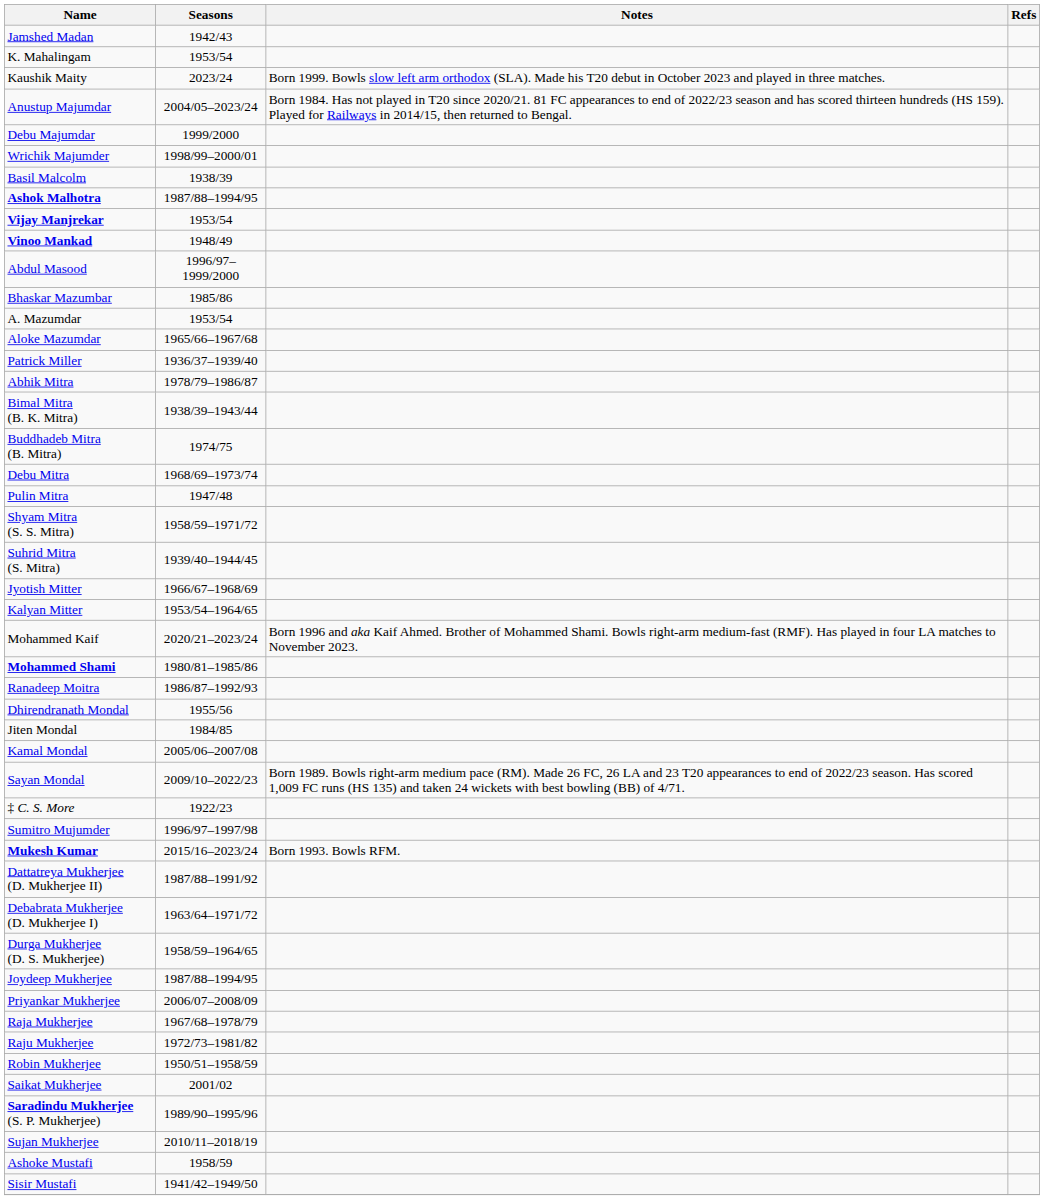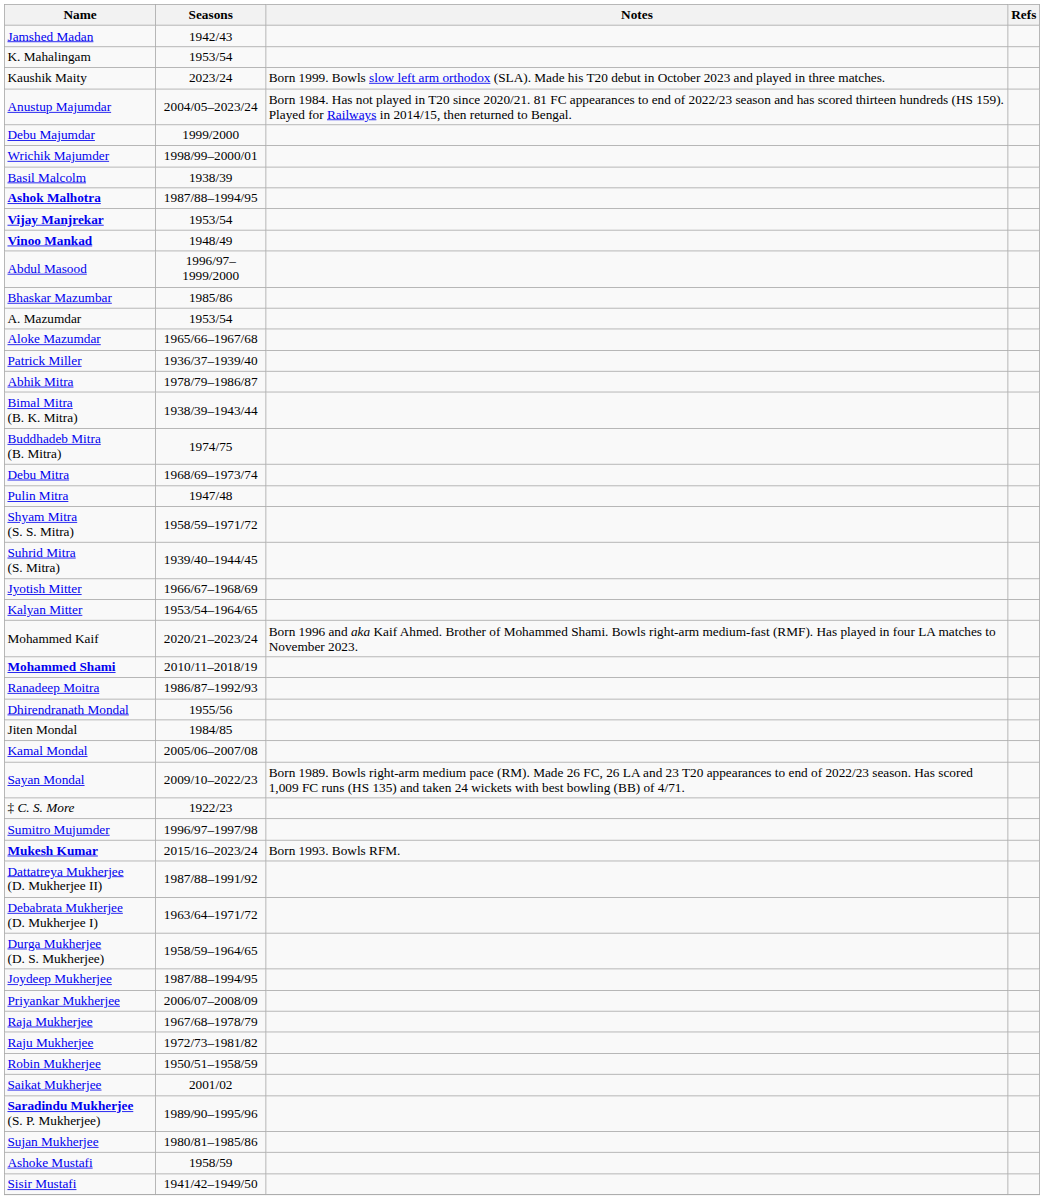 <table class="wikitable">
 <tr>
 <th style="width:175px">Name</th>
 <th style="width:125px">Seasons</th>
 <th>Notes</th>
 <th>Refs</th>
 </tr>
 <tr>
 <td><a href='#'>Jamshed Madan</a></td>
 <td align="center">1942/43</td>
 <td></td>
 <td></td>
 </tr>
 <tr>
 <td>K. Mahalingam</td>
 <td align="center">1953/54</td>
 <td></td>
 <td></td>
 </tr>
 <tr>
 <td>Kaushik Maity</td>
 <td align="center">2023/24</td>
 <td>Born 1999. Bowls <a href='#'>slow left arm orthodox</a> (SLA). Made his T20 debut in October 2023 and played in three matches.</td>
 <td></td>
 </tr>
 <tr>
 <td><a href='#'>Anustup Majumdar</a></td>
 <td align="center">2004/05–2023/24</td>
 <td>Born 1984. Has not played in T20 since 2020/21. 81 FC appearances to end of 2022/23 season and has scored thirteen hundreds (HS 159). Played for <a href='#'>Railways</a> in 2014/15, then returned to Bengal.</td>
 <td></td>
 </tr>
 <tr>
 <td><a href='#'>Debu Majumdar</a></td>
 <td align="center">1999/2000</td>
 <td></td>
 <td></td>
 </tr>
 <tr>
 <td><a href='#'>Wrichik Majumder</a></td>
 <td align="center">1998/99–2000/01</td>
 <td></td>
 <td></td>
 </tr>
 <tr>
 <td><a href='#'>Basil Malcolm</a></td>
 <td align="center">1938/39</td>
 <td></td>
 <td></td>
 </tr>
 <tr>
 <td><strong><a href='#'>Ashok Malhotra</a></strong></td>
 <td align="center">1987/88–1994/95</td>
 <td></td>
 <td></td>
 </tr>
 <tr>
 <td><strong><a href='#'>Vijay Manjrekar</a></strong></td>
 <td align="center">1953/54</td>
 <td></td>
 <td></td>
 </tr>
 <tr>
 <td><strong><a href='#'>Vinoo Mankad</a></strong></td>
 <td align="center">1948/49</td>
 <td></td>
 <td></td>
 </tr>
 <tr>
 <td><a href='#'>Abdul Masood</a></td>
 <td align="center">1996/97–1999/2000</td>
 <td></td>
 <td></td>
 </tr>
 <tr>
 <td><a href='#'>Bhaskar Mazumbar</a></td>
 <td align="center">1985/86</td>
 <td></td>
 <td></td>
 </tr>
 <tr>
 <td>A. Mazumdar</td>
 <td align="center">1953/54</td>
 <td></td>
 <td></td>
 </tr>
 <tr>
 <td><a href='#'>Aloke Mazumdar</a></td>
 <td align="center">1965/66–1967/68</td>
 <td></td>
 <td></td>
 </tr>
 <tr>
 <td><a href='#'>Patrick Miller</a></td>
 <td align="center">1936/37–1939/40</td>
 <td></td>
 <td></td>
 </tr>
 <tr>
 <td><a href='#'>Abhik Mitra</a></td>
 <td align="center">1978/79–1986/87</td>
 <td></td>
 <td></td>
 </tr>
 <tr>
 <td><a href='#'>Bimal Mitra</a><br>(B. K. Mitra)</td>
 <td align="center">1938/39–1943/44</td>
 <td></td>
 <td></td>
 </tr>
 <tr>
 <td><a href='#'>Buddhadeb Mitra</a><br>(B. Mitra)</td>
 <td align="center">1974/75</td>
 <td></td>
 <td></td>
 </tr>
 <tr>
 <td><a href='#'>Debu Mitra</a></td>
 <td align="center">1968/69–1973/74</td>
 <td></td>
 <td></td>
 </tr>
 <tr>
 <td><a href='#'>Pulin Mitra</a></td>
 <td align="center">1947/48</td>
 <td></td>
 <td></td>
 </tr>
 <tr>
 <td><a href='#'>Shyam Mitra</a><br>(S. S. Mitra)</td>
 <td align="center">1958/59–1971/72</td>
 <td></td>
 <td></td>
 </tr>
 <tr>
 <td><a href='#'>Suhrid Mitra</a><br>(S. Mitra)</td>
 <td align="center">1939/40–1944/45</td>
 <td></td>
 <td></td>
 </tr>
 <tr>
 <td><a href='#'>Jyotish Mitter</a></td>
 <td align="center">1966/67–1968/69</td>
 <td></td>
 <td></td>
 </tr>
 <tr>
 <td><a href='#'>Kalyan Mitter</a></td>
 <td align="center">1953/54–1964/65</td>
 <td></td>
 <td></td>
 </tr>
 <tr>
 <td>Mohammed Kaif</td>
 <td align="center">2020/21–2023/24</td>
 <td>Born 1996 and <em>aka</em> Kaif Ahmed. Brother of Mohammed Shami. Bowls right-arm medium-fast (RMF). Has played in four LA matches to November 2023.</td>
 <td></td>
 </tr>
 <tr>
 <td><strong><a href='#'>Mohammed Shami</a></strong></td>
-<td align="center">1980/81–1985/86</td>
+<td align="center">2010/11–2018/19</td>
 <td></td>
 <td></td>
 </tr>
 <tr>
 <td><a href='#'>Ranadeep Moitra</a></td>
 <td align="center">1986/87–1992/93</td>
 <td></td>
 <td></td>
 </tr>
 <tr>
 <td><a href='#'>Dhirendranath Mondal</a></td>
 <td align="center">1955/56</td>
 <td></td>
 <td></td>
 </tr>
 <tr>
 <td>Jiten Mondal</td>
 <td align="center">1984/85</td>
 <td></td>
 <td></td>
 </tr>
 <tr>
 <td><a href='#'>Kamal Mondal</a></td>
 <td align="center">2005/06–2007/08</td>
 <td></td>
 <td></td>
 </tr>
 <tr>
 <td><a href='#'>Sayan Mondal</a></td>
 <td align="center">2009/10–2022/23</td>
 <td>Born 1989. Bowls right-arm medium pace (RM). Made 26 FC, 26 LA and 23 T20 appearances to end of 2022/23 season. Has scored 1,009 FC runs (HS 135) and taken 24 wickets with best bowling (BB) of 4/71.</td>
 <td></td>
 </tr>
 <tr>
 <td>‡ <em>C. S. More</em></td>
 <td align="center">1922/23</td>
 <td></td>
 <td></td>
 </tr>
 <tr>
 <td><a href='#'>Sumitro Mujumder</a></td>
 <td align="center">1996/97–1997/98</td>
 <td></td>
 <td></td>
 </tr>
 <tr>
 <td><strong><a href='#'>Mukesh Kumar</a></strong></td>
 <td align="center">2015/16–2023/24</td>
 <td>Born 1993. Bowls RFM.</td>
 <td></td>
 </tr>
 <tr>
 <td><a href='#'>Dattatreya Mukherjee</a><br>(D. Mukherjee II)</td>
 <td align="center">1987/88–1991/92</td>
 <td></td>
 <td></td>
 </tr>
 <tr>
 <td><a href='#'>Debabrata Mukherjee</a><br>(D. Mukherjee I)</td>
 <td align="center">1963/64–1971/72</td>
 <td></td>
 <td></td>
 </tr>
 <tr>
 <td><a href='#'>Durga Mukherjee</a><br>(D. S. Mukherjee)</td>
 <td align="center">1958/59–1964/65</td>
 <td></td>
 <td></td>
 </tr>
 <tr>
 <td><a href='#'>Joydeep Mukherjee</a></td>
 <td align="center">1987/88–1994/95</td>
 <td></td>
 <td></td>
 </tr>
 <tr>
 <td><a href='#'>Priyankar Mukherjee</a></td>
 <td align="center">2006/07–2008/09</td>
 <td></td>
 <td></td>
 </tr>
 <tr>
 <td><a href='#'>Raja Mukherjee</a></td>
 <td align="center">1967/68–1978/79</td>
 <td></td>
 <td></td>
 </tr>
 <tr>
 <td><a href='#'>Raju Mukherjee</a></td>
 <td align="center">1972/73–1981/82</td>
 <td></td>
 <td></td>
 </tr>
 <tr>
 <td><a href='#'>Robin Mukherjee</a></td>
 <td align="center">1950/51–1958/59</td>
 <td></td>
 <td></td>
 </tr>
 <tr>
 <td><a href='#'>Saikat Mukherjee</a></td>
 <td align="center">2001/02</td>
 <td></td>
 <td></td>
 </tr>
 <tr>
 <td><strong><a href='#'>Saradindu Mukherjee</a></strong><br>(S. P. Mukherjee)</td>
 <td align="center">1989/90–1995/96</td>
 <td></td>
 <td></td>
 </tr>
 <tr>
 <td><a href='#'>Sujan Mukherjee</a></td>
-<td align="center">2010/11–2018/19</td>
+<td align="center">1980/81–1985/86</td>
 <td></td>
 <td></td>
 </tr>
 <tr>
 <td><a href='#'>Ashoke Mustafi</a></td>
 <td align="center">1958/59</td>
 <td></td>
 <td></td>
 </tr>
 <tr>
 <td><a href='#'>Sisir Mustafi</a></td>
 <td align="center">1941/42–1949/50</td>
 <td></td>
 <td></td>
 </tr>
 <tr>
 </tr>
 </table>
